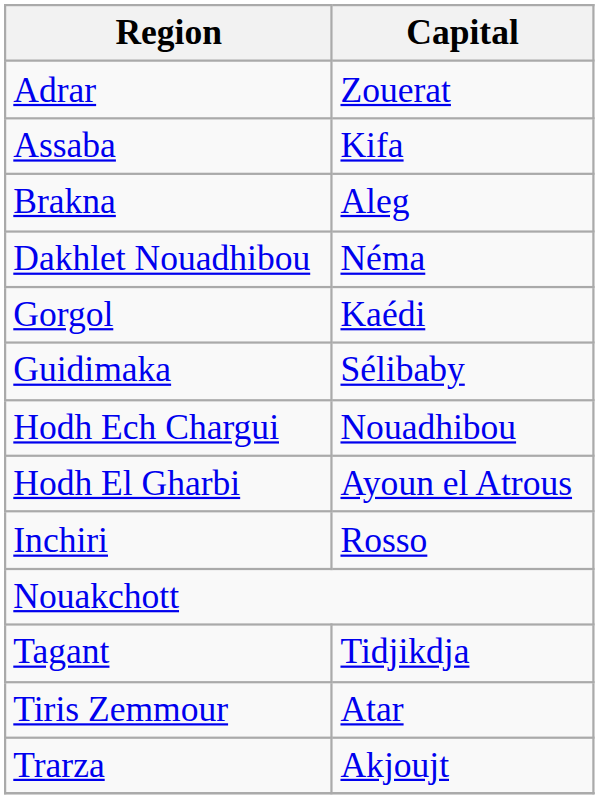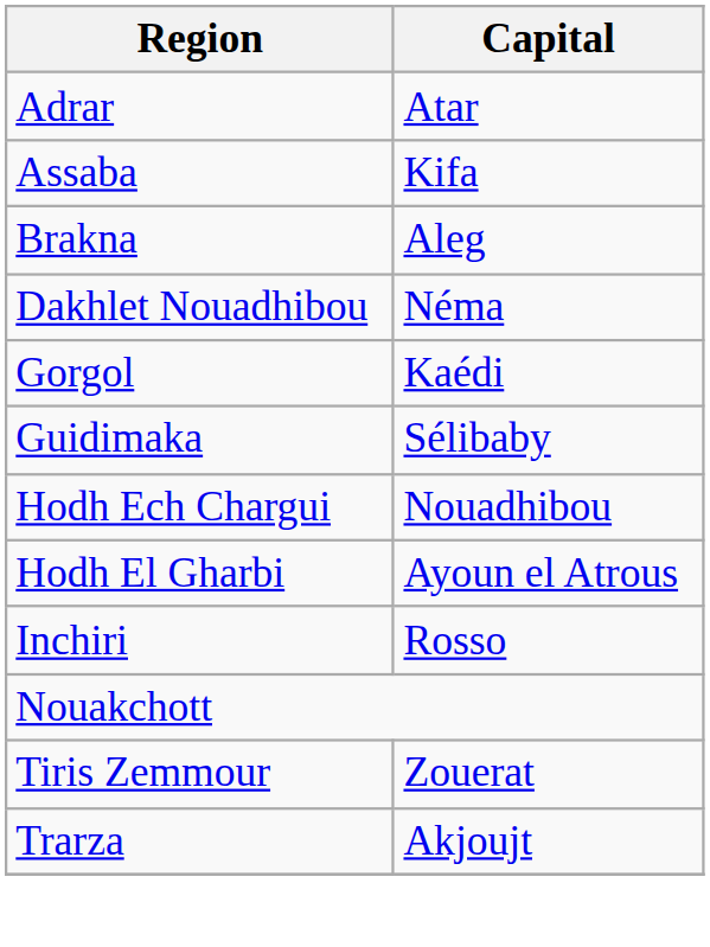 <table class="wikitable">
 <tr>
 <th width="140px">Region</th>
 <th width="110px">Capital</th>
 </tr>
 <tr>
 <td><a href='#'>Adrar</a></td>
-<td><a href='#'>Zouerat</a></td>
+<td><a href='#'>Atar</a></td>
 </tr>
 <tr>
 <td><a href='#'>Assaba</a></td>
 <td><a href='#'>Kifa</a></td>
 </tr>
 <tr>
 <td><a href='#'>Brakna</a></td>
 <td><a href='#'>Aleg</a></td>
 </tr>
 <tr>
 <td><a href='#'>Dakhlet Nouadhibou</a></td>
 <td><a href='#'>Néma</a></td>
 </tr>
 <tr>
 <td><a href='#'>Gorgol</a></td>
 <td><a href='#'>Kaédi</a></td>
 </tr>
 <tr>
 <td><a href='#'>Guidimaka</a></td>
 <td><a href='#'>Sélibaby</a></td>
 </tr>
 <tr>
 <td><a href='#'>Hodh Ech Chargui</a></td>
 <td><a href='#'>Nouadhibou</a></td>
 </tr>
 <tr>
 <td><a href='#'>Hodh El Gharbi</a></td>
 <td><a href='#'>Ayoun el Atrous</a></td>
 </tr>
 <tr>
 <td><a href='#'>Inchiri</a></td>
 <td><a href='#'>Rosso</a></td>
 </tr>
 <tr>
 <td colspan=2><a href='#'>Nouakchott</a> </td>
 </tr>
 <tr>
-<td><a href='#'>Tagant</a></td>
-<td><a href='#'>Tidjikdja</a></td>
-</tr>
-<tr>
 <td><a href='#'>Tiris Zemmour</a></td>
-<td><a href='#'>Atar</a></td>
+<td><a href='#'>Zouerat</a></td>
 </tr>
 <tr>
 <td><a href='#'>Trarza</a></td>
 <td><a href='#'>Akjoujt</a></td>
 </tr>
 <tr>
 </tr>
 </table>
